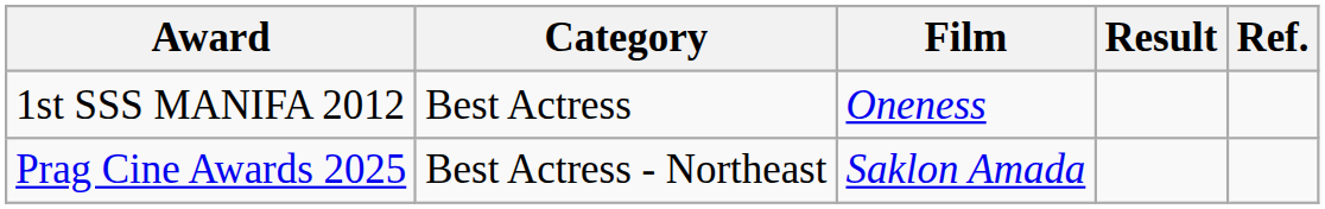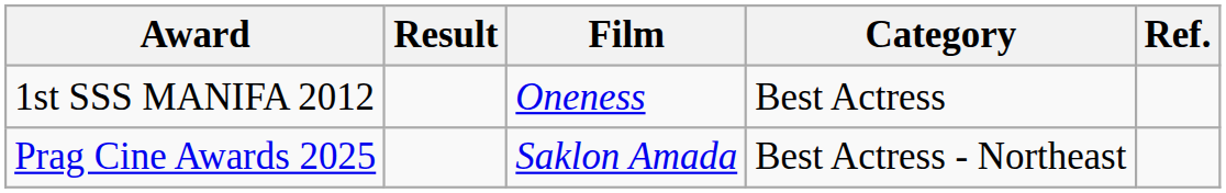 <table class="wikitable sortable">
 <tr>
 <th>Award</th>
+<th>Result</th>
+<th>Film</th>
 <th>Category</th>
-<th>Film</th>
-<th>Result</th>
 <th>Ref.</th>
 </tr>
 <tr>
 <td>1st SSS MANIFA 2012</td>
+<td></td>
+<td><em><a href='#'>Oneness</a></em></td>
 <td>Best Actress</td>
-<td><em><a href='#'>Oneness</a></em></td>
-<td></td>
 <td></td>
 </tr>
 <tr>
 <td><a href='#'>Prag Cine Awards 2025</a></td>
+<td></td>
+<td><em><a href='#'>Saklon Amada</a></em></td>
 <td>Best Actress - Northeast</td>
-<td><em><a href='#'>Saklon Amada</a></em></td>
-<td></td>
 <td> </td>
 </tr>
 </table>
